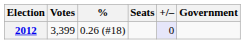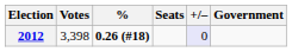 <table class=wikitable style="text-align: right;">
 <tr>
 <th>Election</th>
 <th>Votes</th>
 <th>%</th>
 <th>Seats</th>
 <th>+/–</th>
 <th>Government</th>
 </tr>
 <tr>
 <th><a href='#'>2012</a></th>
-<td>3,399</td>
-<td>0.26 (#18)</td>
+<td>3,398</td>
+<td><strong>0.26 (#18)</strong></td>
 <td></td>
 <td style="background: lavender;"> 0</td>
 <td></td>
 </tr>
 </table>
